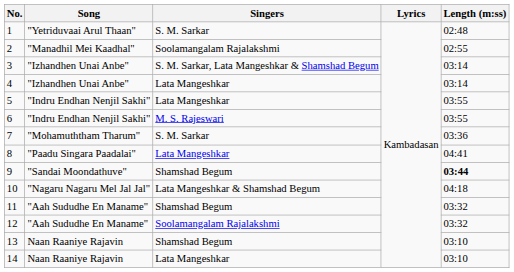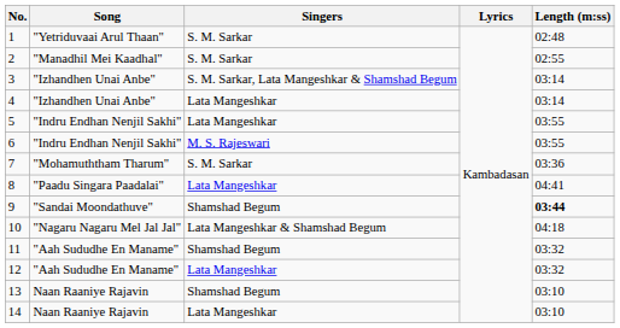 <table class="wikitable" style="font-size: 95%;">
 <tr>
 <th>No.</th>
 <th>Song</th>
 <th>Singers</th>
 <th>Lyrics</th>
 <th>Length (m:ss)</th>
 </tr>
 <tr>
 <td>1</td>
 <td>"Yetriduvaai Arul Thaan"</td>
 <td>S. M. Sarkar</td>
 <td rowspan="14">Kambadasan</td>
 <td>02:48</td>
 </tr>
 <tr>
 <td>2</td>
 <td>"Manadhil Mei Kaadhal"</td>
-<td>Soolamangalam Rajalakshmi</td>
+<td>S. M. Sarkar</td>
 <td>02:55</td>
 </tr>
 <tr>
 <td>3</td>
 <td>"Izhandhen Unai Anbe"</td>
 <td>S. M. Sarkar, Lata Mangeshkar & <a href='#'>Shamshad Begum</a></td>
 <td>03:14</td>
 </tr>
 <tr>
 <td>4</td>
 <td>"Izhandhen Unai Anbe"</td>
 <td>Lata Mangeshkar</td>
 <td>03:14</td>
 </tr>
 <tr>
 <td>5</td>
 <td>"Indru Endhan Nenjil Sakhi"</td>
 <td>Lata Mangeshkar</td>
 <td>03:55</td>
 </tr>
 <tr>
 <td>6</td>
 <td>"Indru Endhan Nenjil Sakhi"</td>
 <td><a href='#'>M. S. Rajeswari</a></td>
 <td>03:55</td>
 </tr>
 <tr>
 <td>7</td>
 <td>"Mohamuththam Tharum"</td>
 <td>S. M. Sarkar</td>
 <td>03:36</td>
 </tr>
 <tr>
 <td>8</td>
 <td>"Paadu Singara Paadalai"</td>
 <td><a href='#'>Lata Mangeshkar</a></td>
 <td>04:41</td>
 </tr>
 <tr>
 <td>9</td>
 <td>"Sandai Moondathuve"</td>
 <td>Shamshad Begum</td>
 <td><strong>03:44</strong></td>
 </tr>
 <tr>
 <td>10</td>
 <td>"Nagaru Nagaru Mel Jal Jal"</td>
 <td>Lata Mangeshkar & Shamshad Begum</td>
 <td>04:18</td>
 </tr>
 <tr>
 <td>11</td>
 <td>"Aah Sududhe En Maname"</td>
 <td>Shamshad Begum</td>
 <td>03:32</td>
 </tr>
 <tr>
 <td>12</td>
 <td>"Aah Sududhe En Maname"</td>
-<td><a href='#'>Soolamangalam Rajalakshmi</a></td>
+<td><a href='#'>Lata Mangeshkar</a></td>
 <td>03:32</td>
 </tr>
 <tr>
 <td>13</td>
 <td>Naan Raaniye Rajavin</td>
 <td>Shamshad Begum</td>
 <td>03:10</td>
 </tr>
 <tr>
 <td>14</td>
 <td>Naan Raaniye Rajavin</td>
 <td>Lata Mangeshkar</td>
 <td>03:10</td>
 </tr>
 </table>
